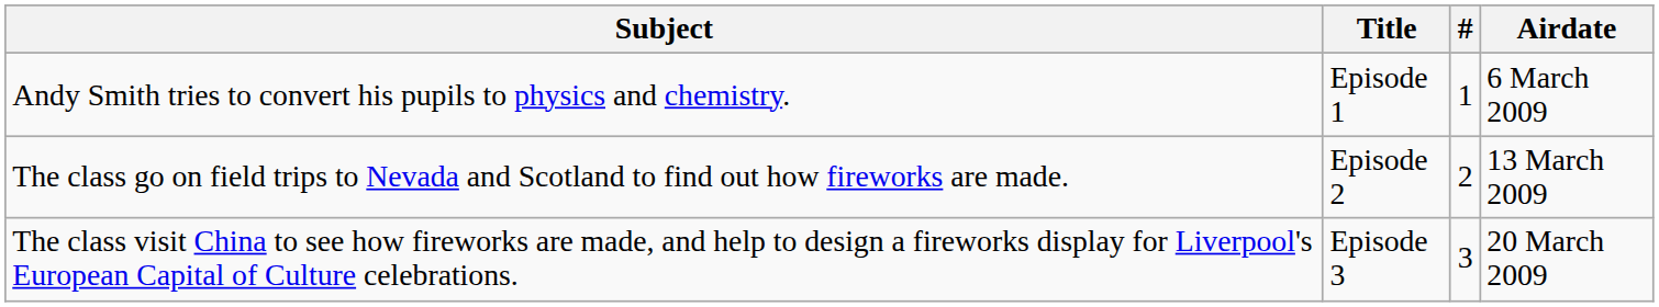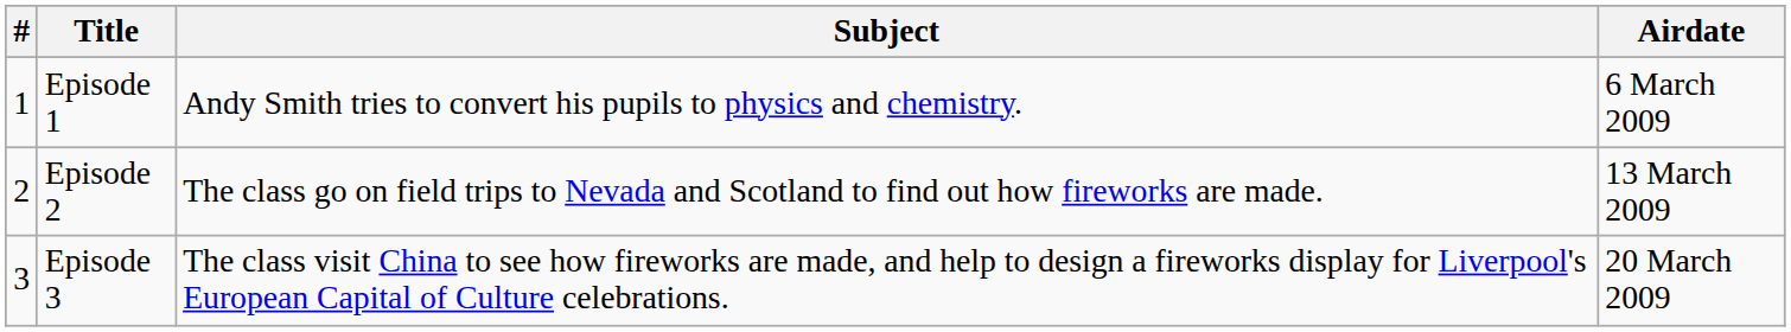 <table class="wikitable sortable">
 <tr>
+<th>#</th>
+<th>Title</th>
 <th>Subject</th>
-<th>Title</th>
-<th>#</th>
 <th>Airdate</th>
 </tr>
 <tr>
+<td>1</td>
+<td>Episode 1</td>
 <td>Andy Smith tries to convert his pupils to <a href='#'>physics</a> and <a href='#'>chemistry</a>.</td>
-<td>Episode 1</td>
-<td>1</td>
 <td>6 March 2009</td>
 </tr>
 <tr>
+<td>2</td>
+<td>Episode 2</td>
 <td>The class go on field trips to <a href='#'>Nevada</a> and Scotland to find out how <a href='#'>fireworks</a> are made.</td>
-<td>Episode 2</td>
-<td>2</td>
 <td>13 March 2009</td>
 </tr>
 <tr>
+<td>3</td>
+<td>Episode 3</td>
 <td>The class visit <a href='#'>China</a> to see how fireworks are made, and help to design a fireworks display for <a href='#'>Liverpool</a>'s <a href='#'>European Capital of Culture</a> celebrations.</td>
-<td>Episode 3</td>
-<td>3</td>
 <td>20 March 2009</td>
 </tr>
 </table>
